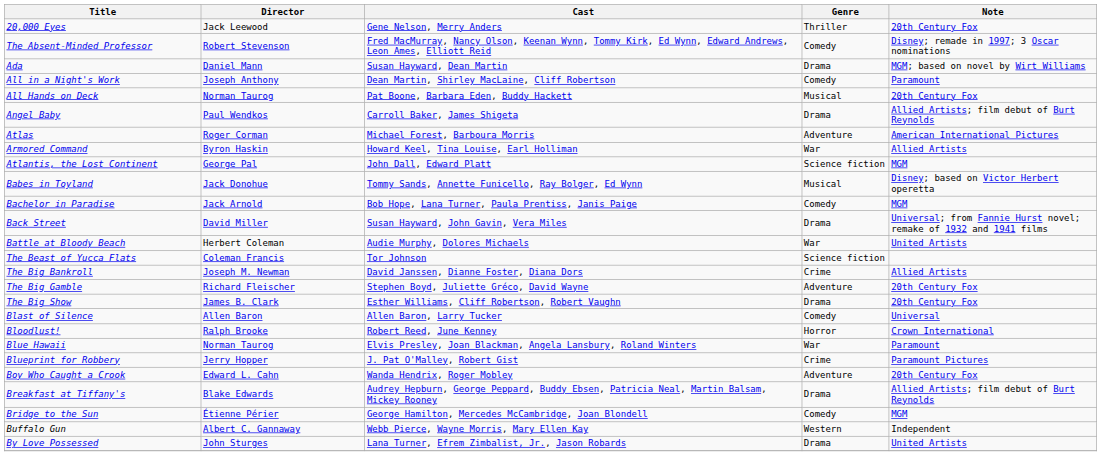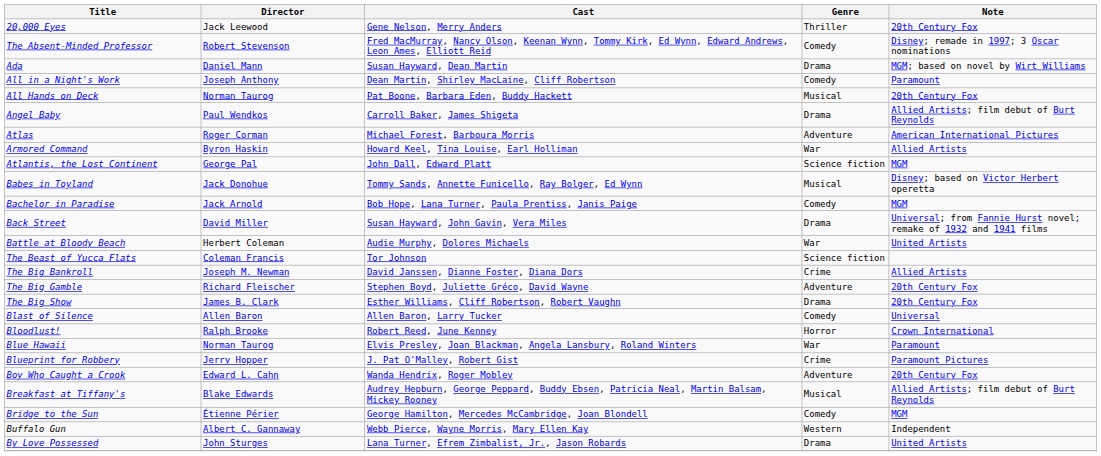 <table class="wikitable" width= "100%">
 <tr>
 <th width=18%>Title</th>
 <th width=15%>Director</th>
 <th width=40%>Cast</th>
 <th width=8%>Genre</th>
 <th width=19%>Note</th>
 </tr>
 <tr>
 <td><em><a href='#'>20,000 Eyes</a></em></td>
 <td>Jack Leewood</td>
 <td><a href='#'>Gene Nelson</a>, <a href='#'>Merry Anders</a></td>
 <td>Thriller</td>
 <td><a href='#'>20th Century Fox</a></td>
 </tr>
 <tr>
 <td><em><a href='#'>The Absent-Minded Professor</a></em></td>
 <td><a href='#'>Robert Stevenson</a></td>
 <td><a href='#'>Fred MacMurray</a>, <a href='#'>Nancy Olson</a>, <a href='#'>Keenan Wynn</a>, <a href='#'>Tommy Kirk</a>, <a href='#'>Ed Wynn</a>, <a href='#'>Edward Andrews</a>, <a href='#'>Leon Ames</a>, <a href='#'>Elliott Reid</a></td>
 <td>Comedy</td>
 <td><a href='#'>Disney</a>; remade in <a href='#'>1997</a>; 3 <a href='#'>Oscar</a> nominations</td>
 </tr>
 <tr>
 <td><em><a href='#'>Ada</a></em></td>
 <td><a href='#'>Daniel Mann</a></td>
 <td><a href='#'>Susan Hayward</a>, <a href='#'>Dean Martin</a></td>
 <td>Drama</td>
 <td><a href='#'>MGM</a>; based on novel by <a href='#'>Wirt Williams</a></td>
 </tr>
 <tr>
 <td><em><a href='#'>All in a Night's Work</a></em></td>
 <td><a href='#'>Joseph Anthony</a></td>
 <td><a href='#'>Dean Martin</a>, <a href='#'>Shirley MacLaine</a>, <a href='#'>Cliff Robertson</a></td>
 <td>Comedy</td>
 <td><a href='#'>Paramount</a></td>
 </tr>
 <tr>
 <td><em><a href='#'>All Hands on Deck</a></em></td>
 <td><a href='#'>Norman Taurog</a></td>
 <td><a href='#'>Pat Boone</a>, <a href='#'>Barbara Eden</a>, <a href='#'>Buddy Hackett</a></td>
 <td>Musical</td>
 <td><a href='#'>20th Century Fox</a></td>
 </tr>
 <tr>
 <td><em><a href='#'>Angel Baby</a></em></td>
 <td><a href='#'>Paul Wendkos</a></td>
 <td><a href='#'>Carroll Baker</a>, <a href='#'>James Shigeta</a></td>
 <td>Drama</td>
 <td><a href='#'>Allied Artists</a>; film debut of <a href='#'>Burt Reynolds</a></td>
 </tr>
 <tr>
 <td><em><a href='#'>Atlas</a></em></td>
 <td><a href='#'>Roger Corman</a></td>
 <td><a href='#'>Michael Forest</a>, <a href='#'>Barboura Morris</a></td>
 <td>Adventure</td>
 <td><a href='#'>American International Pictures</a></td>
 </tr>
 <tr>
 <td><em><a href='#'>Armored Command</a></em></td>
 <td><a href='#'>Byron Haskin</a></td>
 <td><a href='#'>Howard Keel</a>, <a href='#'>Tina Louise</a>, <a href='#'>Earl Holliman</a></td>
 <td>War</td>
 <td><a href='#'>Allied Artists</a></td>
 </tr>
 <tr>
 <td><em><a href='#'>Atlantis, the Lost Continent</a></em></td>
 <td><a href='#'>George Pal</a></td>
 <td><a href='#'>John Dall</a>, <a href='#'>Edward Platt</a></td>
 <td>Science fiction</td>
 <td><a href='#'>MGM</a></td>
 </tr>
 <tr>
 <td><em><a href='#'>Babes in Toyland</a></em></td>
 <td><a href='#'>Jack Donohue</a></td>
 <td><a href='#'>Tommy Sands</a>, <a href='#'>Annette Funicello</a>, <a href='#'>Ray Bolger</a>, <a href='#'>Ed Wynn</a></td>
 <td>Musical</td>
 <td><a href='#'>Disney</a>; based on <a href='#'>Victor Herbert</a> operetta</td>
 </tr>
 <tr>
 <td><em><a href='#'>Bachelor in Paradise</a></em></td>
 <td><a href='#'>Jack Arnold</a></td>
 <td><a href='#'>Bob Hope</a>, <a href='#'>Lana Turner</a>, <a href='#'>Paula Prentiss</a>, <a href='#'>Janis Paige</a></td>
 <td>Comedy</td>
 <td><a href='#'>MGM</a></td>
 </tr>
 <tr>
 <td><em><a href='#'>Back Street</a></em></td>
 <td><a href='#'>David Miller</a></td>
 <td><a href='#'>Susan Hayward</a>, <a href='#'>John Gavin</a>, <a href='#'>Vera Miles</a></td>
 <td>Drama</td>
 <td><a href='#'>Universal</a>; from <a href='#'>Fannie Hurst</a> novel; remake of <a href='#'>1932</a> and <a href='#'>1941</a> films</td>
 </tr>
 <tr>
 <td><em><a href='#'>Battle at Bloody Beach</a></em></td>
 <td>Herbert Coleman</td>
 <td><a href='#'>Audie Murphy</a>, <a href='#'>Dolores Michaels</a></td>
 <td>War</td>
 <td><a href='#'>United Artists</a></td>
 </tr>
 <tr>
 <td><em><a href='#'>The Beast of Yucca Flats</a></em></td>
 <td><a href='#'>Coleman Francis</a></td>
 <td><a href='#'>Tor Johnson</a></td>
 <td>Science fiction</td>
 <td></td>
 </tr>
 <tr>
 <td><em><a href='#'>The Big Bankroll</a></em></td>
 <td><a href='#'>Joseph M. Newman</a></td>
 <td><a href='#'>David Janssen</a>, <a href='#'>Dianne Foster</a>, <a href='#'>Diana Dors</a></td>
 <td>Crime</td>
 <td><a href='#'>Allied Artists</a></td>
 </tr>
 <tr>
 <td><em><a href='#'>The Big Gamble</a></em></td>
 <td><a href='#'>Richard Fleischer</a></td>
 <td><a href='#'>Stephen Boyd</a>, <a href='#'>Juliette Gréco</a>, <a href='#'>David Wayne</a></td>
 <td>Adventure</td>
 <td><a href='#'>20th Century Fox</a></td>
 </tr>
 <tr>
 <td><em><a href='#'>The Big Show</a></em></td>
 <td><a href='#'>James B. Clark</a></td>
 <td><a href='#'>Esther Williams</a>, <a href='#'>Cliff Robertson</a>, <a href='#'>Robert Vaughn</a></td>
 <td>Drama</td>
 <td><a href='#'>20th Century Fox</a></td>
 </tr>
 <tr>
 <td><em><a href='#'>Blast of Silence</a></em></td>
 <td><a href='#'>Allen Baron</a></td>
 <td><a href='#'>Allen Baron</a>, <a href='#'>Larry Tucker</a></td>
 <td>Comedy</td>
 <td><a href='#'>Universal</a></td>
 </tr>
 <tr>
 <td><em><a href='#'>Bloodlust!</a></em></td>
 <td><a href='#'>Ralph Brooke</a></td>
 <td><a href='#'>Robert Reed</a>, <a href='#'>June Kenney</a></td>
 <td>Horror</td>
 <td><a href='#'>Crown International</a></td>
 </tr>
 <tr>
 <td><em><a href='#'>Blue Hawaii</a></em></td>
 <td><a href='#'>Norman Taurog</a></td>
 <td><a href='#'>Elvis Presley</a>, <a href='#'>Joan Blackman</a>, <a href='#'>Angela Lansbury</a>, <a href='#'>Roland Winters</a></td>
 <td>War</td>
 <td><a href='#'>Paramount</a></td>
 </tr>
 <tr>
 <td><em><a href='#'>Blueprint for Robbery</a></em></td>
 <td><a href='#'>Jerry Hopper</a></td>
 <td><a href='#'>J. Pat O'Malley</a>, <a href='#'>Robert Gist</a></td>
 <td>Crime</td>
 <td><a href='#'>Paramount Pictures</a></td>
 </tr>
 <tr>
 <td><em><a href='#'>Boy Who Caught a Crook</a></em></td>
 <td><a href='#'>Edward L. Cahn</a></td>
 <td><a href='#'>Wanda Hendrix</a>, <a href='#'>Roger Mobley</a></td>
 <td>Adventure</td>
 <td><a href='#'>20th Century Fox</a></td>
 </tr>
 <tr>
 <td><em><a href='#'>Breakfast at Tiffany's</a></em></td>
 <td><a href='#'>Blake Edwards</a></td>
 <td><a href='#'>Audrey Hepburn</a>, <a href='#'>George Peppard</a>, <a href='#'>Buddy Ebsen</a>, <a href='#'>Patricia Neal</a>, <a href='#'>Martin Balsam</a>, <a href='#'>Mickey Rooney</a></td>
-<td>Drama</td>
+<td>Musical</td>
 <td><a href='#'>Allied Artists</a>; film debut of <a href='#'>Burt Reynolds</a></td>
 </tr>
 <tr>
 <td><em><a href='#'>Bridge to the Sun</a></em></td>
 <td><a href='#'>Étienne Périer</a></td>
 <td><a href='#'>George Hamilton</a>, <a href='#'>Mercedes McCambridge</a>, <a href='#'>Joan Blondell</a></td>
 <td>Comedy</td>
 <td><a href='#'>MGM</a></td>
 </tr>
 <tr>
 <td><em>Buffalo Gun</em></td>
 <td><a href='#'>Albert C. Gannaway</a></td>
 <td><a href='#'>Webb Pierce</a>, <a href='#'>Wayne Morris</a>, <a href='#'>Mary Ellen Kay</a></td>
 <td>Western</td>
 <td>Independent</td>
 </tr>
 <tr>
 <td><em><a href='#'>By Love Possessed</a></em></td>
 <td><a href='#'>John Sturges</a></td>
 <td><a href='#'>Lana Turner</a>, <a href='#'>Efrem Zimbalist, Jr.</a>, <a href='#'>Jason Robards</a></td>
 <td>Drama</td>
 <td><a href='#'>United Artists</a></td>
 </tr>
 <tr>
 </tr>
 </table>
